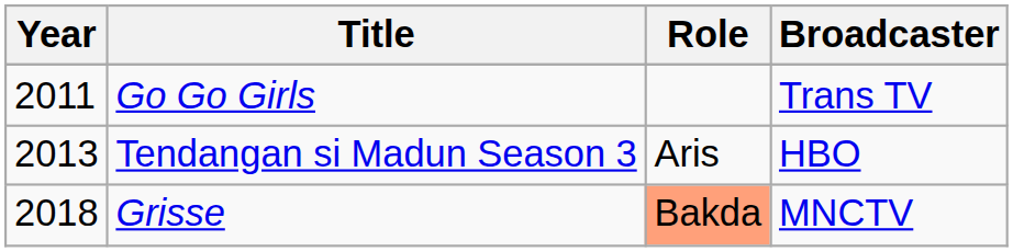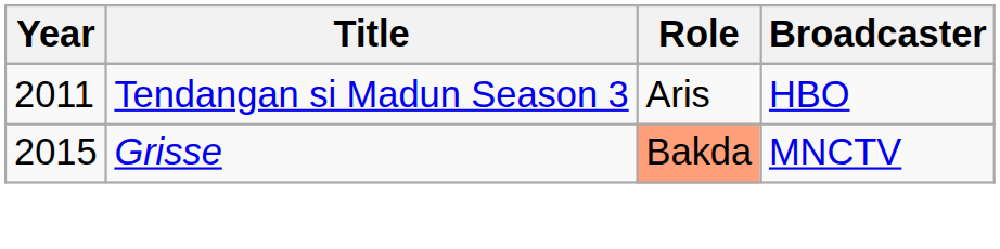 <table class="wikitable sortable">
 <tr>
 <th>Year</th>
 <th>Title</th>
 <th>Role</th>
 <th>Broadcaster</th>
 </tr>
 <tr>
 </tr>
 <tr>
 <td>2011</td>
-<td><em><a href='#'>Go Go Girls</a></em></td>
-<td></td>
-<td><a href='#'>Trans TV</a></td>
-</tr>
-<tr>
-<td>2013</td>
 <td><a href='#'>Tendangan si Madun Season 3</a></td>
 <td>Aris</td>
 <td><a href='#'>HBO</a></td>
 </tr>
 <tr>
-<td>2018</td>
+<td>2015</td>
 <td><em><a href='#'>Grisse</a></em></td>
 <td style="background: lightsalmon;">Bakda</td>
 <td><a href='#'>MNCTV</a></td>
 </tr>
 </table>
